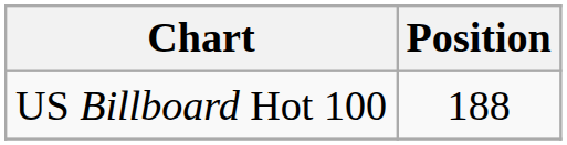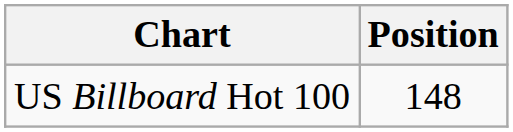 <table class="wikitable">
 <tr>
 <th>Chart</th>
 <th>Position</th>
 </tr>
 <tr>
 <td>US <em>Billboard</em> Hot 100</td>
-<td style="text-align:center;">188</td>
+<td style="text-align:center;">148</td>
 </tr>
 </table>
